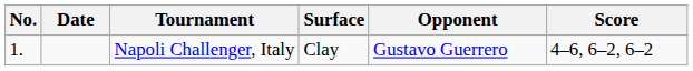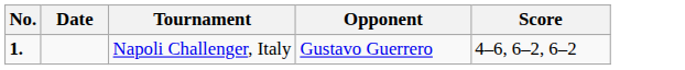 <table class="sortable wikitable" style=font-size:97%>
 <tr>
 <th>No.</th>
 <th style="width:50px">Date</th>
 <th style="width:150px">Tournament</th>
-<th>Surface</th>
 <th style="width:140px">Opponent</th>
 <th style="width:110px" class="unsortable">Score</th>
 </tr>
 <tr>
-<td>1.</td>
+<td><strong>1.</strong></td>
 <td></td>
 <td><a href='#'>Napoli Challenger</a>, Italy</td>
-<td>Clay</td>
 <td> <a href='#'>Gustavo Guerrero</a></td>
 <td>4–6, 6–2, 6–2</td>
 </tr>
 </table>
